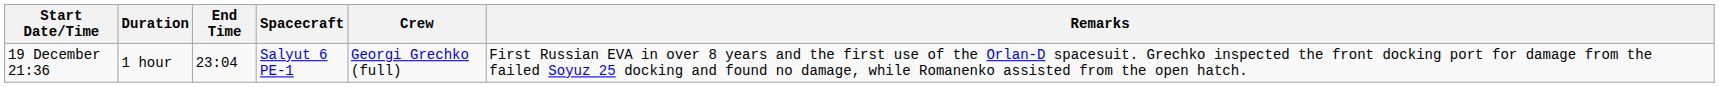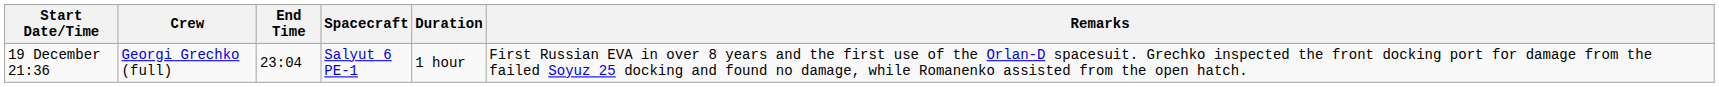 <table class="wikitable" width="100%">
 <tr>
 <th>Start Date/Time</th>
-<th>Duration</th>
+<th>Crew</th>
 <th>End Time</th>
 <th>Spacecraft</th>
-<th>Crew</th>
+<th>Duration</th>
 <th>Remarks</th>
 </tr>
 <tr>
 <td>19 December<br>21:36</td>
-<td>1 hour<br></td>
+<td><a href='#'>Georgi Grechko</a> (full)<br></td>
 <td>23:04</td>
 <td><a href='#'>Salyut 6</a><br><a href='#'>PE-1</a></td>
-<td><a href='#'>Georgi Grechko</a> (full)<br></td>
+<td>1 hour<br></td>
 <td>First Russian EVA in over 8 years and the first use of the <a href='#'>Orlan-D</a> spacesuit. Grechko inspected the front docking port for damage from the failed <a href='#'>Soyuz 25</a> docking and found no damage, while Romanenko assisted from the open hatch.</td>
 </tr>
 </table>
